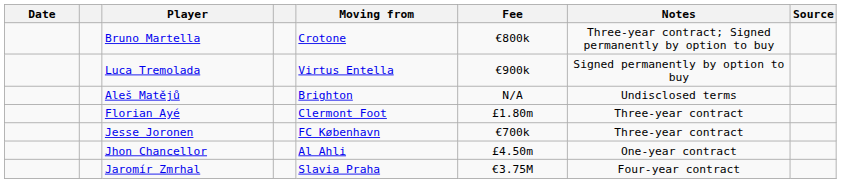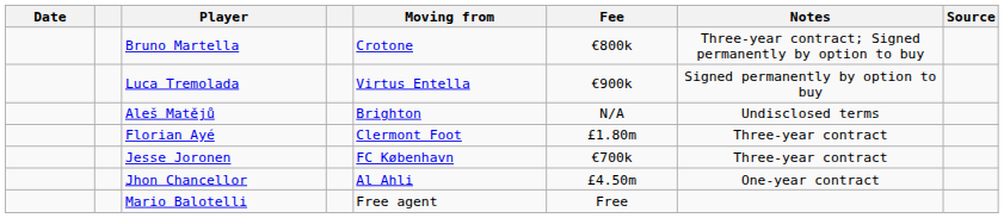 <table class="wikitable sortable">
 <tr>
 <th style="width:80px;">Date</th>
 <th style="width:20px;"></th>
 <th style="width:190px;">Player</th>
 <th style="width:20px;"></th>
 <th style="width:180px;">Moving from</th>
 <th style="width:120px;" class="unsortable">Fee</th>
 <th style="width:250px;" class="unsortable">Notes</th>
 <th style="width:20px;">Source</th>
 </tr>
 <tr>
 <td></td>
 <td align="center"></td>
 <td> <a href='#'>Bruno Martella</a></td>
 <td align="center"></td>
 <td> <a href='#'>Crotone</a></td>
 <td align="center">€800k</td>
 <td align="center">Three-year contract; Signed permanently by option to buy</td>
 <td><small></small></td>
 </tr>
 <tr>
 <td></td>
 <td align="center"></td>
 <td> <a href='#'>Luca Tremolada</a></td>
 <td align="center"></td>
 <td> <a href='#'>Virtus Entella</a></td>
 <td align="center">€900k</td>
 <td align="center">Signed permanently by option to buy</td>
 <td></td>
 </tr>
 <tr>
 <td></td>
 <td align="center"></td>
 <td> <a href='#'>Aleš Matějů</a></td>
 <td align="center"></td>
 <td> <a href='#'>Brighton</a></td>
 <td align="center">N/A</td>
 <td align="center">Undisclosed terms</td>
 <td><small></small></td>
 </tr>
 <tr>
 <td></td>
 <td align="center"></td>
 <td> <a href='#'>Florian Ayé</a></td>
 <td align="center"></td>
 <td> <a href='#'>Clermont Foot</a></td>
 <td align="center">£1.80m</td>
 <td align="center">Three-year contract</td>
 <td></td>
 </tr>
 <tr>
 <td></td>
 <td align="center"></td>
 <td> <a href='#'>Jesse Joronen</a></td>
 <td align="center"></td>
 <td> <a href='#'>FC København</a></td>
 <td align="center">€700k</td>
 <td align="center">Three-year contract</td>
 <td></td>
 </tr>
 <tr>
 <td></td>
 <td align="center"></td>
 <td> <a href='#'>Jhon Chancellor</a></td>
 <td align="center"></td>
 <td> <a href='#'>Al Ahli</a></td>
 <td align="center">£4.50m</td>
 <td align="center">One-year contract</td>
 <td></td>
 </tr>
 <tr>
 <td></td>
 <td align="center"></td>
-<td> <a href='#'>Jaromír Zmrhal</a></td>
+<td> <a href='#'>Mario Balotelli</a></td>
 <td align="center"></td>
-<td> <a href='#'>Slavia Praha</a></td>
-<td align="center">€3.75M</td>
-<td align="center">Four-year contract</td>
+<td>Free agent</td>
+<td align="center">Free</td>
+<td align="center"></td>
 <td></td>
 </tr>
 </table>
